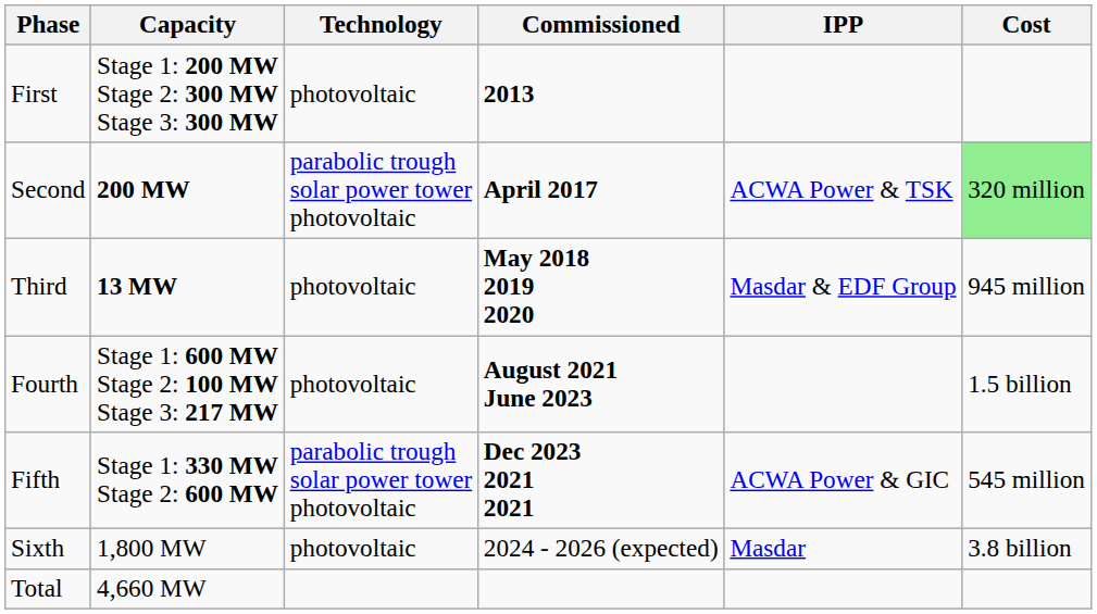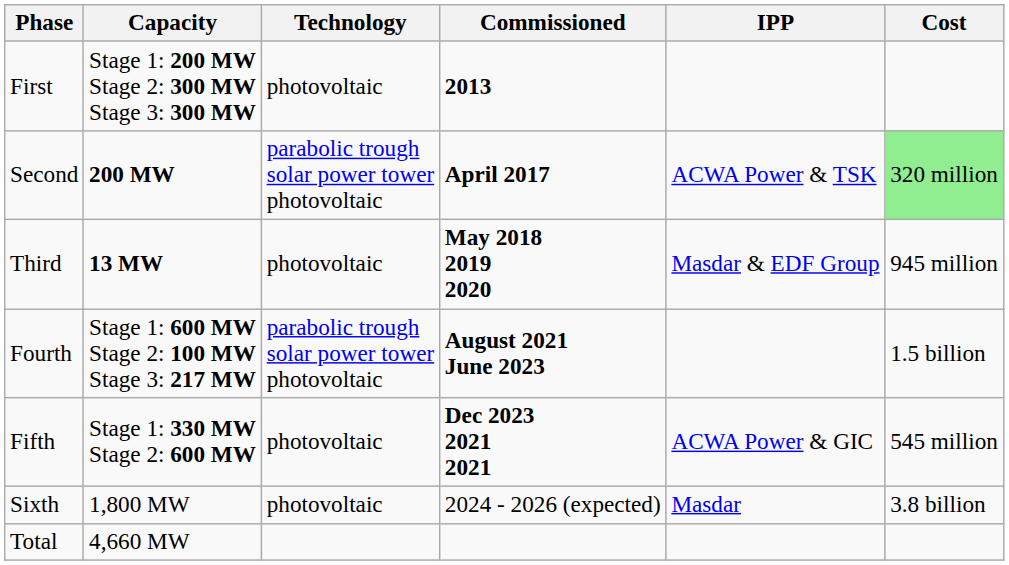 <table class="wikitable">
 <tr>
 <th>Phase</th>
 <th>Capacity</th>
 <th>Technology</th>
 <th>Commissioned</th>
 <th>IPP</th>
 <th>Cost</th>
 </tr>
 <tr>
 <td>First</td>
 <td>Stage 1: <strong>200 MW</strong><br>Stage 2: <strong>300 MW</strong><br>Stage 3: <strong>300 MW</strong></td>
 <td>photovoltaic</td>
 <td><strong>2013</strong></td>
 <td></td>
 <td></td>
 </tr>
 <tr>
 <td>Second</td>
 <td><strong>200 MW</strong></td>
 <td><a href='#'>parabolic trough</a><br><a href='#'>solar power tower</a><br>photovoltaic</td>
 <td><strong>April 2017</strong></td>
 <td><a href='#'>ACWA Power</a> & <a href='#'>TSK</a></td>
 <td style="background: lightgreen;">320 million</td>
 </tr>
 <tr>
 <td>Third</td>
 <td><strong>13 MW</strong></td>
 <td>photovoltaic</td>
 <td><strong>May 2018</strong><br><strong>2019</strong><br><strong>2020</strong></td>
 <td><a href='#'>Masdar</a> & <a href='#'>EDF Group</a></td>
 <td>945 million</td>
 </tr>
 <tr>
 <td>Fourth</td>
 <td>Stage 1: <strong>600 MW</strong><br>Stage 2: <strong>100 MW</strong><br>Stage 3: <strong>217 MW</strong></td>
-<td>photovoltaic</td>
+<td><a href='#'>parabolic trough</a><br><a href='#'>solar power tower</a><br>photovoltaic</td>
 <td><strong>August 2021</strong><br><strong>June 2023</strong></td>
 <td></td>
 <td>1.5 billion</td>
 </tr>
 <tr>
 <td>Fifth</td>
 <td>Stage 1: <strong>330 MW</strong><br>Stage 2: <strong>600 MW</strong></td>
-<td><a href='#'>parabolic trough</a><br><a href='#'>solar power tower</a><br>photovoltaic</td>
+<td>photovoltaic</td>
 <td><strong>Dec 2023</strong><br><strong>2021</strong><br><strong>2021</strong></td>
 <td><a href='#'>ACWA Power</a> & GIC</td>
 <td>545 million</td>
 </tr>
 <tr>
 <td>Sixth</td>
 <td>1,800 MW</td>
 <td>photovoltaic</td>
 <td>2024 - 2026 (expected)</td>
 <td><a href='#'>Masdar</a></td>
 <td>3.8 billion</td>
 </tr>
 <tr>
 <td>Total</td>
 <td>4,660 MW</td>
 <td></td>
 <td></td>
 <td></td>
 <td></td>
 </tr>
 </table>
